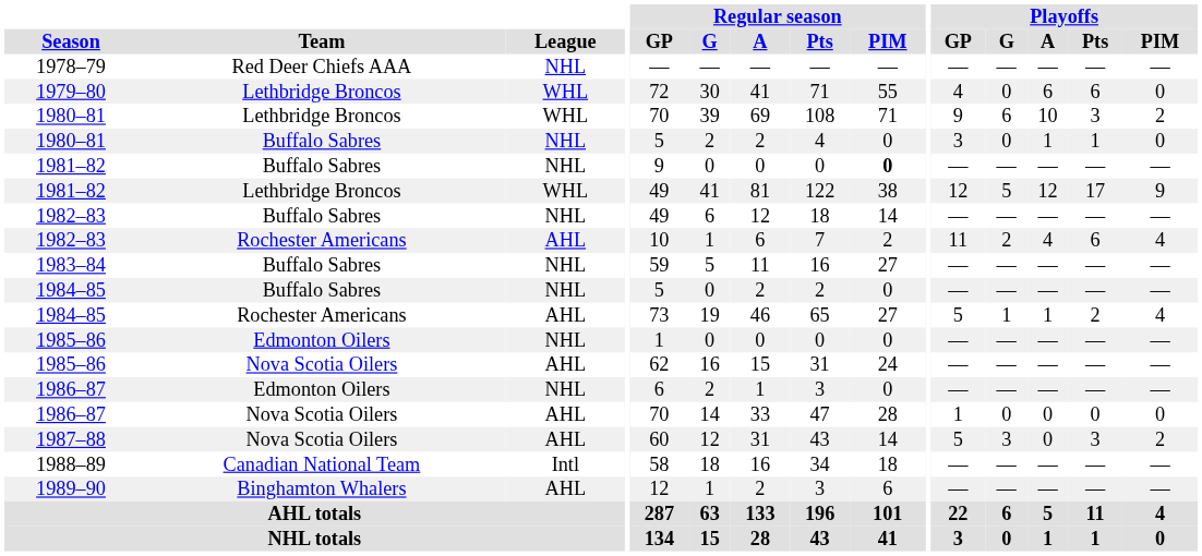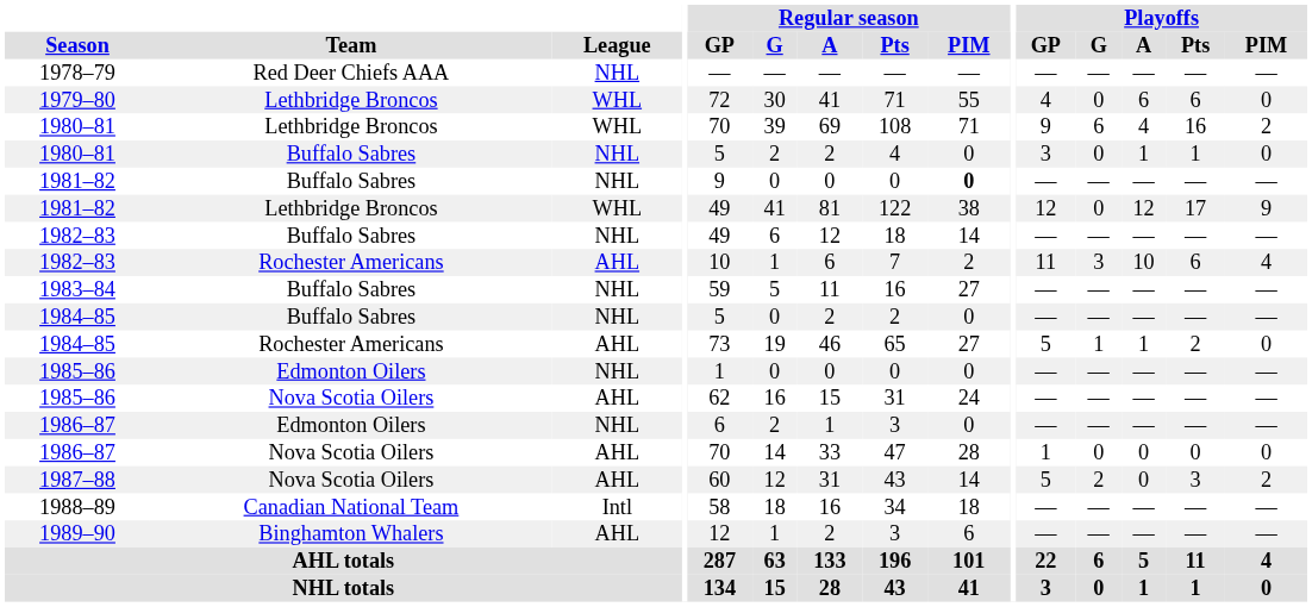 <table border="0" cellpadding="1" cellspacing="0" style="text-align:center; width:60em">
 <tr bgcolor="#e0e0e0">
 <th colspan="3" bgcolor="#ffffff"></th>
 <th rowspan="100" bgcolor="#ffffff"></th>
 <th colspan="5"><a href='#'>Regular season</a></th>
 <th rowspan="100" bgcolor="#ffffff"></th>
 <th colspan="5"><a href='#'>Playoffs</a></th>
 </tr>
 <tr bgcolor="#e0e0e0">
 <th><a href='#'>Season</a></th>
 <th>Team</th>
 <th>League</th>
 <th>GP</th>
 <th><a href='#'>G</a></th>
 <th><a href='#'>A</a></th>
 <th><a href='#'>Pts</a></th>
 <th><a href='#'>PIM</a></th>
 <th>GP</th>
 <th>G</th>
 <th>A</th>
 <th>Pts</th>
 <th>PIM</th>
 </tr>
 <tr>
 <td>1978–79</td>
 <td>Red Deer Chiefs AAA</td>
 <td><a href='#'>NHL</a></td>
 <td>—</td>
 <td>—</td>
 <td>—</td>
 <td>—</td>
 <td>—</td>
 <td>—</td>
 <td>—</td>
 <td>—</td>
 <td>—</td>
 <td>—</td>
 </tr>
 <tr bgcolor="#f0f0f0">
 <td><a href='#'>1979–80</a></td>
 <td><a href='#'>Lethbridge Broncos</a></td>
 <td><a href='#'>WHL</a></td>
 <td>72</td>
 <td>30</td>
 <td>41</td>
 <td>71</td>
 <td>55</td>
 <td>4</td>
 <td>0</td>
 <td>6</td>
 <td>6</td>
 <td>0</td>
 </tr>
 <tr>
 <td><a href='#'>1980–81</a></td>
 <td>Lethbridge Broncos</td>
 <td>WHL</td>
 <td>70</td>
 <td>39</td>
 <td>69</td>
 <td>108</td>
 <td>71</td>
 <td>9</td>
 <td>6</td>
-<td>10</td>
-<td>3</td>
+<td>4</td>
+<td>16</td>
 <td>2</td>
 </tr>
 <tr bgcolor="#f0f0f0">
 <td><a href='#'>1980–81</a></td>
 <td><a href='#'>Buffalo Sabres</a></td>
 <td><a href='#'>NHL</a></td>
 <td>5</td>
 <td>2</td>
 <td>2</td>
 <td>4</td>
 <td>0</td>
 <td>3</td>
 <td>0</td>
 <td>1</td>
 <td>1</td>
 <td>0</td>
 </tr>
 <tr>
 <td><a href='#'>1981–82</a></td>
 <td>Buffalo Sabres</td>
 <td>NHL</td>
 <td>9</td>
 <td>0</td>
 <td>0</td>
 <td>0</td>
 <td><strong>0</strong></td>
 <td>—</td>
 <td>—</td>
 <td>—</td>
 <td>—</td>
 <td>—</td>
 </tr>
 <tr bgcolor="#f0f0f0">
 <td><a href='#'>1981–82</a></td>
 <td>Lethbridge Broncos</td>
 <td>WHL</td>
 <td>49</td>
 <td>41</td>
 <td>81</td>
 <td>122</td>
 <td>38</td>
 <td>12</td>
-<td>5</td>
+<td>0</td>
 <td>12</td>
 <td>17</td>
 <td>9</td>
 </tr>
 <tr>
 <td><a href='#'>1982–83</a></td>
 <td>Buffalo Sabres</td>
 <td>NHL</td>
 <td>49</td>
 <td>6</td>
 <td>12</td>
 <td>18</td>
 <td>14</td>
 <td>—</td>
 <td>—</td>
 <td>—</td>
 <td>—</td>
 <td>—</td>
 </tr>
 <tr bgcolor="#f0f0f0">
 <td><a href='#'>1982–83</a></td>
 <td><a href='#'>Rochester Americans</a></td>
 <td><a href='#'>AHL</a></td>
 <td>10</td>
 <td>1</td>
 <td>6</td>
 <td>7</td>
 <td>2</td>
 <td>11</td>
-<td>2</td>
-<td>4</td>
+<td>3</td>
+<td>10</td>
 <td>6</td>
 <td>4</td>
 </tr>
 <tr>
 <td><a href='#'>1983–84</a></td>
 <td>Buffalo Sabres</td>
 <td>NHL</td>
 <td>59</td>
 <td>5</td>
 <td>11</td>
 <td>16</td>
 <td>27</td>
 <td>—</td>
 <td>—</td>
 <td>—</td>
 <td>—</td>
 <td>—</td>
 </tr>
 <tr bgcolor="#f0f0f0">
 <td><a href='#'>1984–85</a></td>
 <td>Buffalo Sabres</td>
 <td>NHL</td>
 <td>5</td>
 <td>0</td>
 <td>2</td>
 <td>2</td>
 <td>0</td>
 <td>—</td>
 <td>—</td>
 <td>—</td>
 <td>—</td>
 <td>—</td>
 </tr>
 <tr>
 <td><a href='#'>1984–85</a></td>
 <td>Rochester Americans</td>
 <td>AHL</td>
 <td>73</td>
 <td>19</td>
 <td>46</td>
 <td>65</td>
 <td>27</td>
 <td>5</td>
 <td>1</td>
 <td>1</td>
 <td>2</td>
-<td>4</td>
+<td>0</td>
 </tr>
 <tr bgcolor="#f0f0f0">
 <td><a href='#'>1985–86</a></td>
 <td><a href='#'>Edmonton Oilers</a></td>
 <td>NHL</td>
 <td>1</td>
 <td>0</td>
 <td>0</td>
 <td>0</td>
 <td>0</td>
 <td>—</td>
 <td>—</td>
 <td>—</td>
 <td>—</td>
 <td>—</td>
 </tr>
 <tr>
 <td><a href='#'>1985–86</a></td>
 <td><a href='#'>Nova Scotia Oilers</a></td>
 <td>AHL</td>
 <td>62</td>
 <td>16</td>
 <td>15</td>
 <td>31</td>
 <td>24</td>
 <td>—</td>
 <td>—</td>
 <td>—</td>
 <td>—</td>
 <td>—</td>
 </tr>
 <tr bgcolor="#f0f0f0">
 <td><a href='#'>1986–87</a></td>
 <td>Edmonton Oilers</td>
 <td>NHL</td>
 <td>6</td>
 <td>2</td>
 <td>1</td>
 <td>3</td>
 <td>0</td>
 <td>—</td>
 <td>—</td>
 <td>—</td>
 <td>—</td>
 <td>—</td>
 </tr>
 <tr>
 <td><a href='#'>1986–87</a></td>
 <td>Nova Scotia Oilers</td>
 <td>AHL</td>
 <td>70</td>
 <td>14</td>
 <td>33</td>
 <td>47</td>
 <td>28</td>
 <td>1</td>
 <td>0</td>
 <td>0</td>
 <td>0</td>
 <td>0</td>
 </tr>
 <tr bgcolor="#f0f0f0">
 <td><a href='#'>1987–88</a></td>
 <td>Nova Scotia Oilers</td>
 <td>AHL</td>
 <td>60</td>
 <td>12</td>
 <td>31</td>
 <td>43</td>
 <td>14</td>
 <td>5</td>
-<td>3</td>
+<td>2</td>
 <td>0</td>
 <td>3</td>
 <td>2</td>
 </tr>
 <tr>
 <td>1988–89</td>
 <td><a href='#'>Canadian National Team</a></td>
 <td>Intl</td>
 <td>58</td>
 <td>18</td>
 <td>16</td>
 <td>34</td>
 <td>18</td>
 <td>—</td>
 <td>—</td>
 <td>—</td>
 <td>—</td>
 <td>—</td>
 </tr>
 <tr bgcolor="#f0f0f0">
 <td><a href='#'>1989–90</a></td>
 <td><a href='#'>Binghamton Whalers</a></td>
 <td>AHL</td>
 <td>12</td>
 <td>1</td>
 <td>2</td>
 <td>3</td>
 <td>6</td>
 <td>—</td>
 <td>—</td>
 <td>—</td>
 <td>—</td>
 <td>—</td>
 </tr>
 <tr bgcolor="#e0e0e0">
 <th colspan="3">AHL totals</th>
 <th>287</th>
 <th>63</th>
 <th>133</th>
 <th>196</th>
 <th>101</th>
 <th>22</th>
 <th>6</th>
 <th>5</th>
 <th>11</th>
 <th>4</th>
 </tr>
 <tr bgcolor="#e0e0e0">
 <th colspan="3">NHL totals</th>
 <th>134</th>
 <th>15</th>
 <th>28</th>
 <th>43</th>
 <th>41</th>
 <th>3</th>
 <th>0</th>
 <th>1</th>
 <th>1</th>
 <th>0</th>
 </tr>
 </table>
